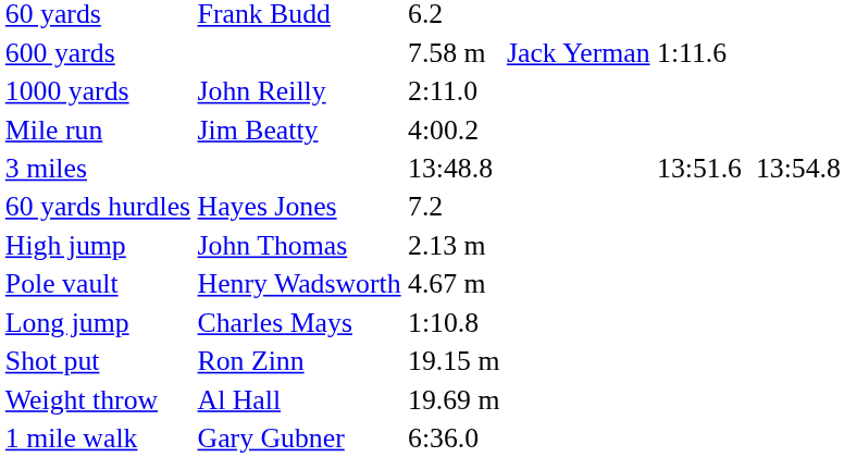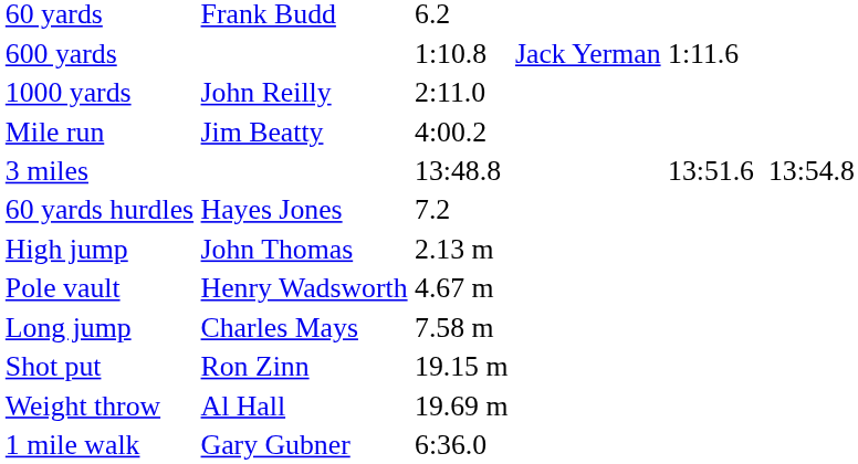 <table>
 <tr>
 <td><a href='#'>60 yards</a></td>
 <td><a href='#'>Frank Budd</a></td>
 <td>6.2</td>
 <td></td>
 <td></td>
 <td></td>
 <td></td>
 </tr>
 <tr>
 <td><a href='#'>600 yards</a></td>
 <td></td>
-<td>7.58 m</td>
+<td>1:10.8</td>
 <td><a href='#'>Jack Yerman</a></td>
 <td>1:11.6</td>
 <td></td>
 <td></td>
 </tr>
 <tr>
 <td><a href='#'>1000 yards</a></td>
 <td><a href='#'>John Reilly</a></td>
 <td>2:11.0</td>
 <td></td>
 <td></td>
 <td></td>
 <td></td>
 </tr>
 <tr>
 <td><a href='#'>Mile run</a></td>
 <td><a href='#'>Jim Beatty</a></td>
 <td>4:00.2</td>
 <td></td>
 <td></td>
 <td></td>
 <td></td>
 </tr>
 <tr>
 <td><a href='#'>3 miles</a></td>
 <td></td>
 <td>13:48.8</td>
 <td></td>
 <td>13:51.6</td>
 <td></td>
 <td>13:54.8</td>
 </tr>
 <tr>
 <td><a href='#'>60 yards hurdles</a></td>
 <td><a href='#'>Hayes Jones</a></td>
 <td>7.2</td>
 <td></td>
 <td></td>
 <td></td>
 <td></td>
 </tr>
 <tr>
 <td><a href='#'>High jump</a></td>
 <td><a href='#'>John Thomas</a></td>
 <td>2.13 m</td>
 <td></td>
 <td></td>
 <td></td>
 <td></td>
 </tr>
 <tr>
 <td><a href='#'>Pole vault</a></td>
 <td><a href='#'>Henry Wadsworth</a></td>
 <td>4.67 m</td>
 <td></td>
 <td></td>
 <td></td>
 <td></td>
 </tr>
 <tr>
 <td><a href='#'>Long jump</a></td>
 <td><a href='#'>Charles Mays</a></td>
-<td>1:10.8</td>
+<td>7.58 m</td>
 <td></td>
 <td></td>
 <td></td>
 <td></td>
 </tr>
 <tr>
 <td><a href='#'>Shot put</a></td>
 <td><a href='#'>Ron Zinn</a></td>
 <td>19.15 m</td>
 <td></td>
 <td></td>
 <td></td>
 <td></td>
 </tr>
 <tr>
 <td><a href='#'>Weight throw</a></td>
 <td><a href='#'>Al Hall</a></td>
 <td>19.69 m</td>
 <td></td>
 <td></td>
 <td></td>
 <td></td>
 </tr>
 <tr>
 <td><a href='#'>1 mile walk</a></td>
 <td><a href='#'>Gary Gubner</a></td>
 <td>6:36.0</td>
 <td></td>
 <td></td>
 <td></td>
 <td></td>
 </tr>
 </table>
